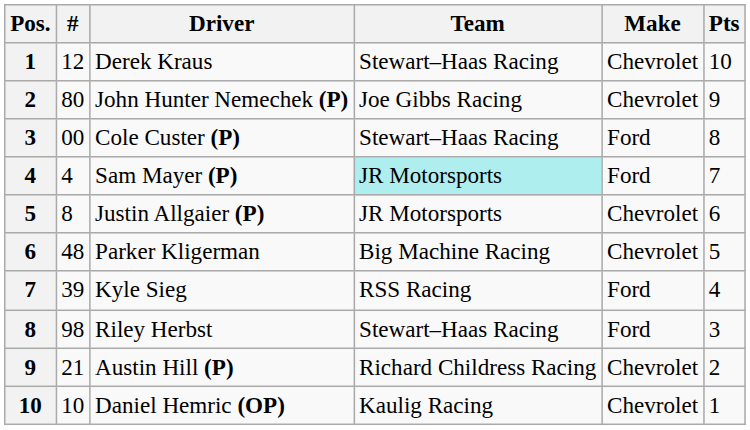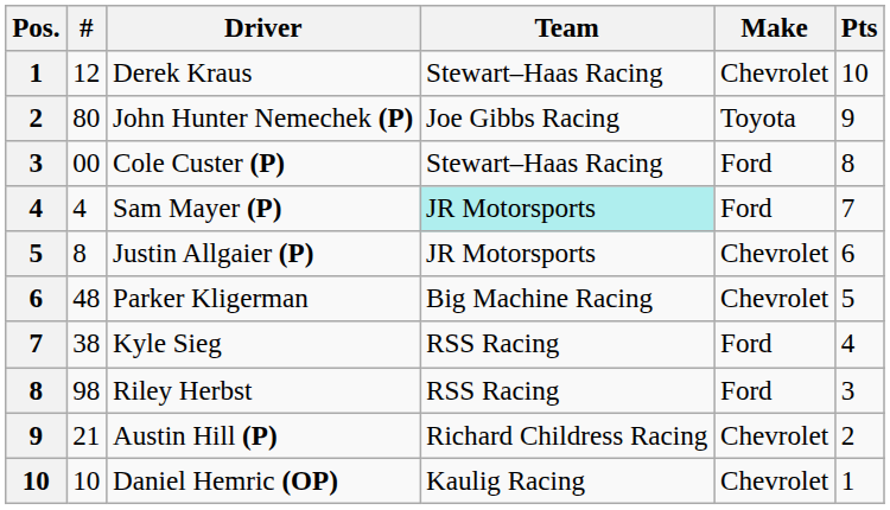 <table class="wikitable" style="font-size:95%">
 <tr>
 <th>Pos.</th>
 <th>#</th>
 <th>Driver</th>
 <th>Team</th>
 <th>Make</th>
 <th>Pts</th>
 </tr>
 <tr>
 <th>1</th>
 <td>12</td>
 <td>Derek Kraus</td>
 <td>Stewart–Haas Racing</td>
 <td>Chevrolet</td>
 <td>10</td>
 </tr>
 <tr>
 <th>2</th>
 <td>80</td>
 <td>John Hunter Nemechek <strong>(P)</strong></td>
 <td>Joe Gibbs Racing</td>
-<td>Chevrolet</td>
+<td>Toyota</td>
 <td>9</td>
 </tr>
 <tr>
 <th>3</th>
 <td>00</td>
 <td>Cole Custer <strong>(P)</strong></td>
 <td>Stewart–Haas Racing</td>
 <td>Ford</td>
 <td>8</td>
 </tr>
 <tr>
 <th>4</th>
 <td>4</td>
 <td>Sam Mayer <strong>(P)</strong></td>
 <td style="background: paleturquoise;">JR Motorsports</td>
 <td>Ford</td>
 <td>7</td>
 </tr>
 <tr>
 <th>5</th>
 <td>8</td>
 <td>Justin Allgaier <strong>(P)</strong></td>
 <td>JR Motorsports</td>
 <td>Chevrolet</td>
 <td>6</td>
 </tr>
 <tr>
 <th>6</th>
 <td>48</td>
 <td>Parker Kligerman</td>
 <td>Big Machine Racing</td>
 <td>Chevrolet</td>
 <td>5</td>
 </tr>
 <tr>
 <th>7</th>
-<td>39</td>
+<td>38</td>
 <td>Kyle Sieg</td>
 <td>RSS Racing</td>
 <td>Ford</td>
 <td>4</td>
 </tr>
 <tr>
 <th>8</th>
 <td>98</td>
 <td>Riley Herbst</td>
-<td>Stewart–Haas Racing</td>
+<td>RSS Racing</td>
 <td>Ford</td>
 <td>3</td>
 </tr>
 <tr>
 <th>9</th>
 <td>21</td>
 <td>Austin Hill <strong>(P)</strong></td>
 <td>Richard Childress Racing</td>
 <td>Chevrolet</td>
 <td>2</td>
 </tr>
 <tr>
 <th>10</th>
 <td>10</td>
 <td>Daniel Hemric <strong>(OP)</strong></td>
 <td>Kaulig Racing</td>
 <td>Chevrolet</td>
 <td>1</td>
 </tr>
 </table>
